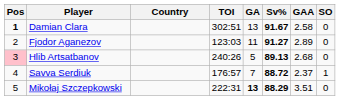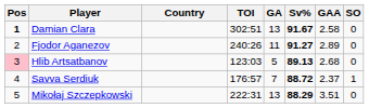 <table class="wikitable sortable" style="text-align: center;">
 <tr>
 <th width=30>Pos</th>
 <th width=165>Player</th>
 <th width=125>Country</th>
 <th width=20>TOI</th>
 <th width=20>GA</th>
 <th width=20>Sv%</th>
 <th width=20>GAA</th>
 <th width=20>SO</th>
 </tr>
 <tr>
 <td><strong>1</strong></td>
 <td align=left><a href='#'>Damian Clara</a></td>
 <td align=left></td>
 <td>302:51</td>
 <td>13</td>
 <td><strong>91.67</strong></td>
 <td>2.58</td>
 <td>0</td>
 </tr>
 <tr>
 <td>2</td>
 <td align=left><a href='#'>Fjodor Aganezov</a></td>
 <td align=left></td>
-<td>123:03</td>
+<td>240:26</td>
 <td>11</td>
 <td><strong>91.27</strong></td>
 <td>2.89</td>
 <td>0</td>
 </tr>
 <tr>
 <td style="background: pink;">3</td>
 <td align=left><a href='#'>Hlib Artsatbanov</a></td>
 <td align=left></td>
-<td>240:26</td>
+<td>123:03</td>
 <td>5</td>
 <td><strong>89.13</strong></td>
 <td>2.68</td>
 <td>0</td>
 </tr>
 <tr>
 <td>4</td>
 <td align=left><a href='#'>Savva Serdiuk</a></td>
 <td align=left></td>
 <td>176:57</td>
 <td>7</td>
 <td><strong>88.72</strong></td>
 <td>2.37</td>
 <td>1</td>
 </tr>
 <tr>
 <td>5</td>
 <td align=left><a href='#'>Mikołaj Szczepkowski</a></td>
 <td align=left></td>
 <td>222:31</td>
-<td><strong>13</strong></td>
+<td>13</td>
 <td><strong>88.29</strong></td>
 <td>3.51</td>
 <td>0</td>
 </tr>
 </table>
